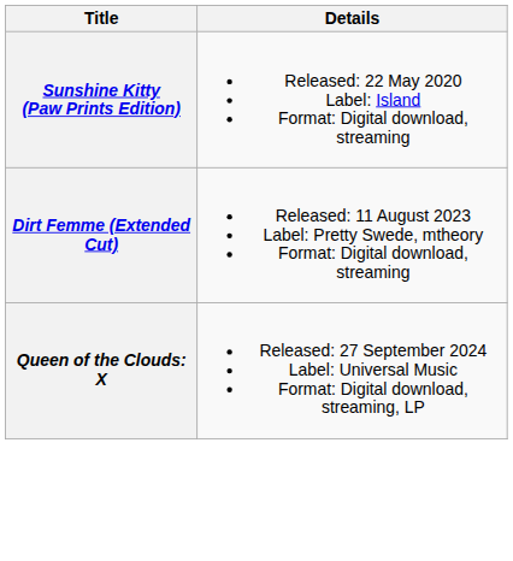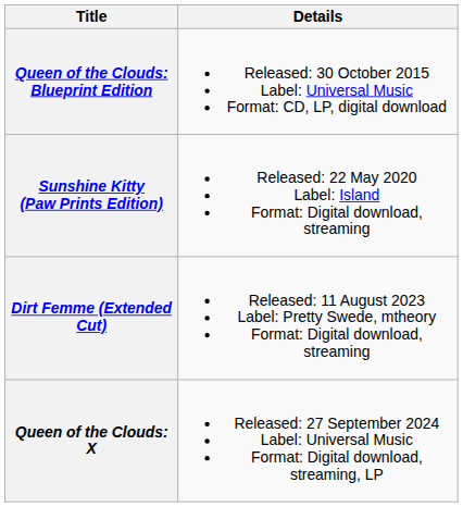 <table class="wikitable plainrowheaders" style="text-align:center;">
 <tr>
 <th scope="col" style="width:11em;">Title</th>
 <th scope="col" style="width:18em;">Details</th>
+</tr>
+<tr>
+<th scope="row"><em><a href='#'>Queen of the Clouds:<br>Blueprint Edition</a></em></th>
+<td><br><ul><li>Released: 30 October 2015</li><li>Label: <a href='#'>Universal Music</a></li><li>Format: CD, LP, digital download</li></ul></td>
 </tr>
 <tr>
 <th scope="row"><em><a href='#'>Sunshine Kitty<br>(Paw Prints Edition)</a></em></th>
 <td><br><ul><li>Released: 22 May 2020</li><li>Label: <a href='#'>Island</a></li><li>Format: Digital download, streaming</li></ul></td>
 </tr>
 <tr>
 <th scope="row"><em><a href='#'>Dirt Femme (Extended Cut)</a></em></th>
 <td><br><ul><li>Released: 11 August 2023</li><li>Label: Pretty Swede, mtheory</li><li>Format: Digital download, streaming</li></ul></td>
 </tr>
 <tr>
 <th scope="row"><em>Queen of the Clouds: X</em></th>
 <td><br><ul><li>Released: 27 September 2024</li><li>Label: Universal Music</li><li>Format: Digital download, streaming, LP</li></ul></td>
 </tr>
 </table>
